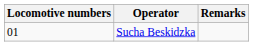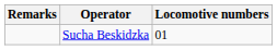 <table class="wikitable">
 <tr>
+<th>Remarks</th>
+<th>Operator</th>
 <th>Locomotive numbers</th>
-<th>Operator</th>
-<th>Remarks</th>
 </tr>
 <tr>
+<td></td>
+<td><a href='#'>Sucha Beskidzka</a></td>
 <td>01</td>
-<td><a href='#'>Sucha Beskidzka</a></td>
-<td></td>
 </tr>
 </table>
